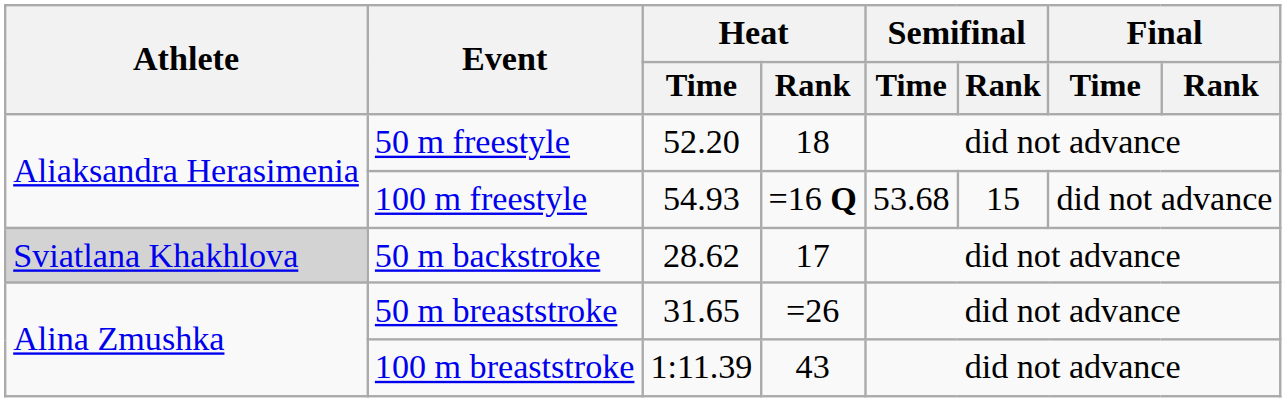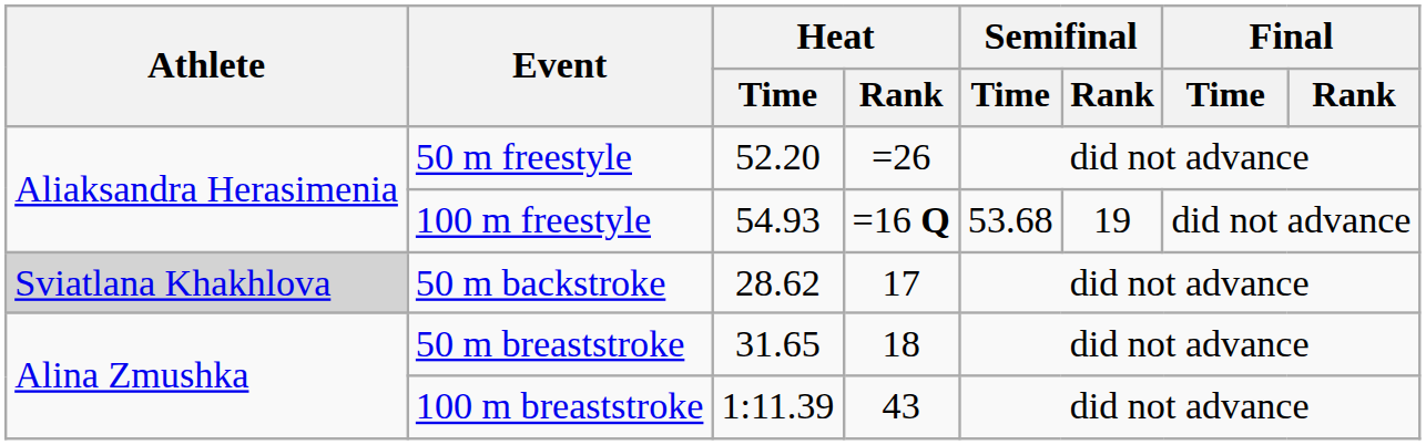 <table class=wikitable style="font-size:90%">
 <tr>
 <th rowspan="2">Athlete</th>
 <th rowspan="2">Event</th>
 <th colspan="2">Heat</th>
 <th colspan="2">Semifinal</th>
 <th colspan="2">Final</th>
 </tr>
 <tr style="font-size:95%">
 <th>Time</th>
 <th>Rank</th>
 <th>Time</th>
 <th>Rank</th>
 <th>Time</th>
 <th>Rank</th>
 </tr>
 <tr align=center>
 <td align=left rowspan=2><a href='#'>Aliaksandra Herasimenia</a></td>
 <td align=left><a href='#'>50 m freestyle</a></td>
 <td>52.20</td>
-<td>18</td>
+<td>=26</td>
 <td colspan=4>did not advance</td>
 </tr>
 <tr align=center>
 <td align=left><a href='#'>100 m freestyle</a></td>
 <td>54.93</td>
 <td>=16 <strong>Q</strong></td>
 <td>53.68</td>
-<td>15</td>
+<td>19</td>
 <td colspan=2>did not advance</td>
 </tr>
 <tr align=center>
 <td align=left style="background: lightgrey;"><a href='#'>Sviatlana Khakhlova</a></td>
 <td align=left><a href='#'>50 m backstroke</a></td>
 <td>28.62</td>
 <td>17</td>
 <td colspan=4>did not advance</td>
 </tr>
 <tr align=center>
 <td align=left rowspan=2><a href='#'>Alina Zmushka</a></td>
 <td align=left><a href='#'>50 m breaststroke</a></td>
 <td>31.65</td>
-<td>=26</td>
+<td>18</td>
 <td colspan=4>did not advance</td>
 </tr>
 <tr align=center>
 <td align=left><a href='#'>100 m breaststroke</a></td>
 <td>1:11.39</td>
 <td>43</td>
 <td colspan=4>did not advance</td>
 </tr>
 </table>
